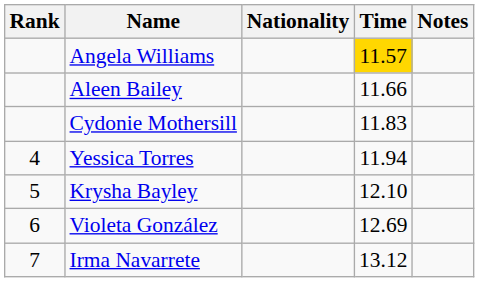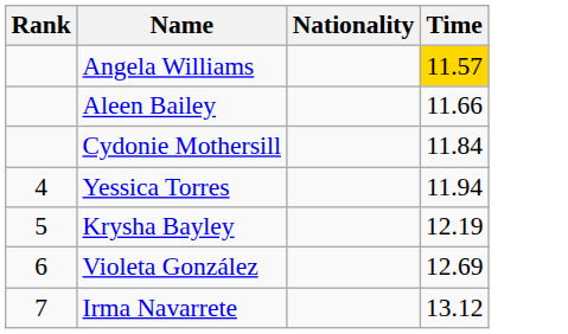 <table class="wikitable sortable" style="text-align:center">
 <tr>
 <th>Rank</th>
 <th>Name</th>
 <th>Nationality</th>
 <th>Time</th>
-<th>Notes</th>
 </tr>
 <tr>
 <td align=center></td>
 <td align=left><a href='#'>Angela Williams</a></td>
 <td align=left></td>
 <td style="background: gold;">11.57</td>
-<td></td>
 </tr>
 <tr>
 <td align=center></td>
 <td align=left><a href='#'>Aleen Bailey</a></td>
 <td align=left></td>
 <td>11.66</td>
-<td></td>
 </tr>
 <tr>
 <td align=center></td>
 <td align=left><a href='#'>Cydonie Mothersill</a></td>
 <td align=left></td>
-<td>11.83</td>
-<td></td>
+<td>11.84</td>
 </tr>
 <tr>
 <td align=center>4</td>
 <td align=left><a href='#'>Yessica Torres</a></td>
 <td align=left></td>
 <td>11.94</td>
-<td></td>
 </tr>
 <tr>
 <td align=center>5</td>
 <td align=left><a href='#'>Krysha Bayley</a></td>
 <td align=left></td>
-<td>12.10</td>
-<td></td>
+<td>12.19</td>
 </tr>
 <tr>
 <td align=center>6</td>
 <td align=left><a href='#'>Violeta González</a></td>
 <td align=left></td>
 <td>12.69</td>
-<td></td>
 </tr>
 <tr>
 <td align=center>7</td>
 <td align=left><a href='#'>Irma Navarrete</a></td>
 <td align=left></td>
 <td>13.12</td>
-<td></td>
 </tr>
 </table>
